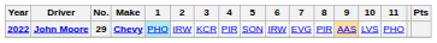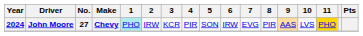 <table class="wikitable" style="text-align:center; font-size:75%">
 <tr>
 <th>Year</th>
 <th>Driver</th>
 <th>No.</th>
 <th>Make</th>
 <th>1</th>
 <th>2</th>
 <th>3</th>
 <th>4</th>
 <th>5</th>
 <th>6</th>
 <th>7</th>
 <th>8</th>
 <th>9</th>
 <th>10</th>
 <th>11</th>
 <th></th>
 <th>Pts</th>
 </tr>
 <tr>
-<th><a href='#'>2022</a></th>
+<th><a href='#'>2024</a></th>
 <th><a href='#'>John Moore</a></th>
-<th>29</th>
+<th>27</th>
 <th><a href='#'>Chevy</a></th>
 <td style="background: paleturquoise;"><a href='#'>PHO</a></td>
 <td><a href='#'>IRW</a></td>
 <td><a href='#'>KCR</a></td>
 <td><a href='#'>PIR</a></td>
 <td><a href='#'>SON</a></td>
 <td><a href='#'>IRW</a></td>
 <td><a href='#'>EVG</a></td>
 <td><a href='#'>PIR</a></td>
 <td style="background:#FFDF9F;"><a href='#'>AAS</a><br></td>
 <td><a href='#'>LVS</a></td>
-<td><a href='#'>PHO</a></td>
+<td style="background: gold;"><a href='#'>PHO</a></td>
 <th></th>
 <th></th>
 </tr>
 <tr>
 </tr>
 </table>
